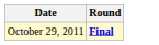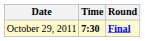 <table class="wikitable">
 <tr>
 <th>Date</th>
+<th>Time</th>
 <th>Round</th>
 </tr>
 <tr style=background:lemonchiffon>
 <td>October 29, 2011</td>
+<td><strong>7:30</strong></td>
 <td><strong><a href='#'>Final</a></strong></td>
 </tr>
 </table>
